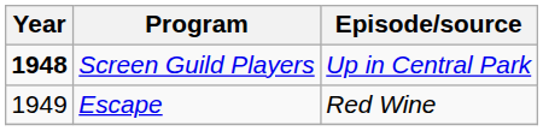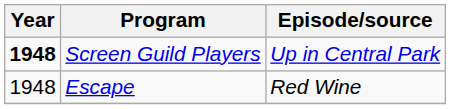 <table class="wikitable">
 <tr>
 <th>Year</th>
 <th>Program</th>
 <th>Episode/source</th>
 </tr>
 <tr>
 <td><strong>1948</strong></td>
 <td><em><a href='#'>Screen Guild Players</a></em></td>
 <td><em><a href='#'>Up in Central Park</a></em></td>
 </tr>
 <tr 12/20/1948 Lux Radio Theatre-{Miracle on 34th Street} As Macy>
-<td>1949</td>
+<td>1948</td>
 <td><em><a href='#'>Escape</a></em></td>
 <td><em>Red Wine</em></td>
 </tr>
 <tr>
 </tr>
 </table>
